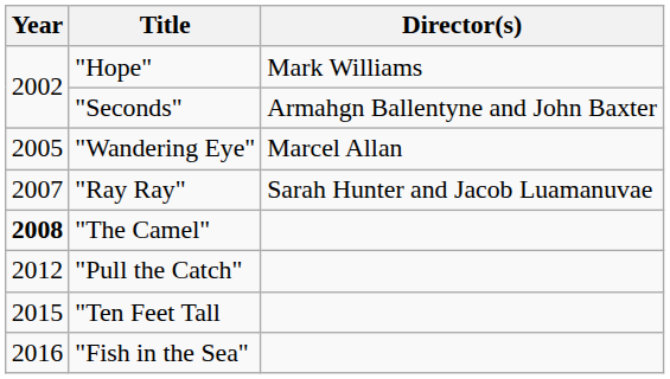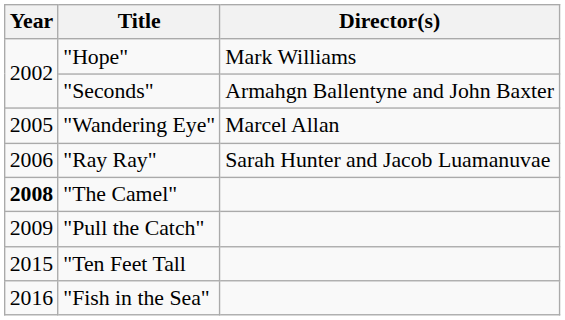 <table class="wikitable">
 <tr>
 <th>Year</th>
 <th>Title</th>
 <th>Director(s)</th>
 </tr>
 <tr>
 <td rowspan="2">2002</td>
 <td>"Hope"</td>
 <td>Mark Williams</td>
 </tr>
 <tr>
 <td>"Seconds"</td>
 <td>Armahgn Ballentyne and John Baxter</td>
 </tr>
 <tr>
 <td>2005</td>
 <td>"Wandering Eye"</td>
 <td>Marcel Allan</td>
 </tr>
 <tr>
-<td>2007</td>
+<td>2006</td>
 <td>"Ray Ray"</td>
 <td>Sarah Hunter and Jacob Luamanuvae</td>
 </tr>
 <tr>
 <td><strong>2008</strong></td>
 <td>"The Camel"</td>
 <td></td>
 </tr>
 <tr>
-<td>2012</td>
+<td>2009</td>
 <td>"Pull the Catch"</td>
 <td></td>
 </tr>
 <tr>
 <td>2015</td>
 <td>"Ten Feet Tall</td>
 <td></td>
 </tr>
 <tr>
 <td>2016</td>
 <td>"Fish in the Sea"</td>
 <td></td>
 </tr>
 </table>
